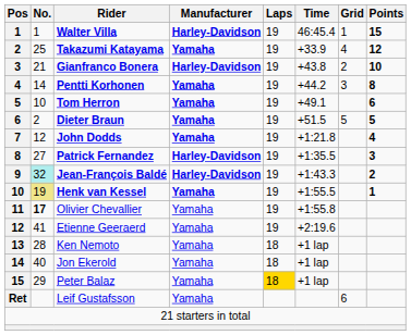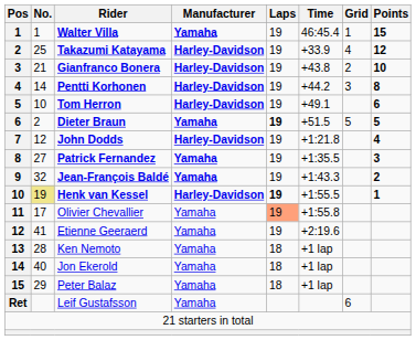 <table class="wikitable" style="font-size: 95%;">
 <tr>
 <th>Pos</th>
 <th>No.</th>
 <th>Rider</th>
 <th>Manufacturer</th>
 <th>Laps</th>
 <th>Time</th>
 <th>Grid</th>
 <th>Points</th>
 </tr>
 <tr>
 <th>1</th>
 <td>1</td>
 <td> <strong><a href='#'>Walter Villa</a></strong></td>
-<td><strong><a href='#'>Harley-Davidson</a></strong></td>
+<td><strong><a href='#'>Yamaha</a></strong></td>
 <td>19</td>
 <td>46:45.4</td>
 <td>1</td>
 <td><strong>15</strong></td>
 </tr>
 <tr>
 <th>2</th>
 <td>25</td>
 <td> <strong><a href='#'>Takazumi Katayama</a></strong></td>
-<td><strong><a href='#'>Yamaha</a></strong></td>
+<td><strong><a href='#'>Harley-Davidson</a></strong></td>
 <td>19</td>
 <td>+33.9</td>
 <td>4</td>
 <td><strong>12</strong></td>
 </tr>
 <tr>
 <th>3</th>
 <td>21</td>
 <td> <strong><a href='#'>Gianfranco Bonera</a></strong></td>
 <td><strong><a href='#'>Harley-Davidson</a></strong></td>
 <td>19</td>
 <td>+43.8</td>
 <td>2</td>
 <td><strong>10</strong></td>
 </tr>
 <tr>
 <th>4</th>
 <td>14</td>
 <td> <strong><a href='#'>Pentti Korhonen</a></strong></td>
-<td><strong><a href='#'>Yamaha</a></strong></td>
+<td><strong><a href='#'>Harley-Davidson</a></strong></td>
 <td>19</td>
 <td>+44.2</td>
 <td>3</td>
 <td><strong>8</strong></td>
 </tr>
 <tr>
 <th>5</th>
 <td>10</td>
 <td> <strong><a href='#'>Tom Herron</a></strong></td>
-<td><strong><a href='#'>Yamaha</a></strong></td>
+<td><strong><a href='#'>Harley-Davidson</a></strong></td>
 <td>19</td>
 <td>+49.1</td>
 <td></td>
 <td><strong>6</strong></td>
 </tr>
 <tr>
 <th>6</th>
 <td>2</td>
 <td> <strong><a href='#'>Dieter Braun</a></strong></td>
 <td><strong><a href='#'>Yamaha</a></strong></td>
-<td>19</td>
+<td><strong>19</strong></td>
 <td>+51.5</td>
 <td>5</td>
 <td><strong>5</strong></td>
 </tr>
 <tr>
 <th>7</th>
 <td>12</td>
 <td> <strong><a href='#'>John Dodds</a></strong></td>
-<td><strong><a href='#'>Yamaha</a></strong></td>
+<td><strong><a href='#'>Harley-Davidson</a></strong></td>
 <td>19</td>
 <td>+1:21.8</td>
 <td></td>
 <td><strong>4</strong></td>
 </tr>
 <tr>
 <th>8</th>
 <td>27</td>
 <td> <strong><a href='#'>Patrick Fernandez</a></strong></td>
-<td><strong><a href='#'>Harley-Davidson</a></strong></td>
+<td><strong><a href='#'>Yamaha</a></strong></td>
 <td>19</td>
 <td>+1:35.5</td>
 <td></td>
 <td><strong>3</strong></td>
 </tr>
 <tr>
 <th>9</th>
-<td style="background: paleturquoise;">32</td>
+<td>32</td>
 <td> <strong><a href='#'>Jean-François Baldé</a></strong></td>
-<td><strong><a href='#'>Harley-Davidson</a></strong></td>
+<td><strong><a href='#'>Yamaha</a></strong></td>
 <td>19</td>
 <td>+1:43.3</td>
 <td></td>
 <td><strong>2</strong></td>
 </tr>
 <tr>
 <th>10</th>
 <td style="background: khaki;">19</td>
 <td> <strong><a href='#'>Henk van Kessel</a></strong></td>
-<td><strong><a href='#'>Yamaha</a></strong></td>
-<td>19</td>
+<td><strong><a href='#'>Harley-Davidson</a></strong></td>
+<td><strong>19</strong></td>
 <td>+1:55.5</td>
 <td></td>
 <td><strong>1</strong></td>
 </tr>
 <tr>
 <th>11</th>
-<td><strong>17</strong></td>
+<td>17</td>
 <td> <a href='#'>Olivier Chevallier</a></td>
 <td><a href='#'>Yamaha</a></td>
-<td>19</td>
+<td style="background: lightsalmon;">19</td>
 <td>+1:55.8</td>
 <td></td>
 <td></td>
 </tr>
 <tr>
 <th>12</th>
 <td>41</td>
 <td> <a href='#'>Etienne Geeraerd</a></td>
 <td><a href='#'>Yamaha</a></td>
 <td>19</td>
 <td>+2:19.6</td>
 <td></td>
 <td></td>
 </tr>
 <tr>
 <th>13</th>
 <td>28</td>
 <td> <a href='#'>Ken Nemoto</a></td>
 <td><a href='#'>Yamaha</a></td>
 <td>18</td>
 <td>+1 lap</td>
 <td></td>
 <td></td>
 </tr>
 <tr>
 <th>14</th>
 <td>40</td>
 <td> <a href='#'>Jon Ekerold</a></td>
 <td><a href='#'>Yamaha</a></td>
 <td>18</td>
 <td>+1 lap</td>
 <td></td>
 <td></td>
 </tr>
 <tr>
 <th>15</th>
 <td>29</td>
 <td> <a href='#'>Peter Balaz</a></td>
 <td><a href='#'>Yamaha</a></td>
-<td style="background: gold;">18</td>
+<td>18</td>
 <td>+1 lap</td>
 <td></td>
 <td></td>
 </tr>
 <tr>
 <th>Ret</th>
 <td></td>
 <td> <a href='#'>Leif Gustafsson</a></td>
 <td><a href='#'>Yamaha</a></td>
 <td></td>
 <td></td>
 <td>6</td>
 <td></td>
 </tr>
 <tr>
 <td colspan=8 align=center>21 starters in total</td>
 </tr>
 <tr>
 <th colspan=8></th>
 </tr>
 </table>
